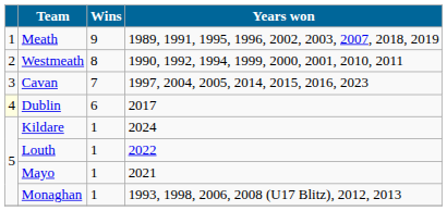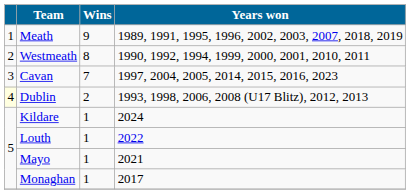 <table class="wikitable">
 <tr>
 <th style="background:#069; color:white;"></th>
 <th style="background:#069; color:white;">Team</th>
 <th style="background:#069; color:white;">Wins</th>
 <th style="background:#069; color:white;">Years won</th>
 </tr>
 <tr>
 <td>1</td>
 <td><a href='#'>Meath</a></td>
 <td>9</td>
 <td>1989, 1991, 1995, 1996, 2002, 2003, <a href='#'>2007</a>, 2018, 2019</td>
 </tr>
 <tr>
 <td>2</td>
 <td><a href='#'>Westmeath</a></td>
 <td>8</td>
 <td>1990, 1992, 1994, 1999, 2000, 2001, 2010, 2011</td>
 </tr>
 <tr>
 <td>3</td>
 <td><a href='#'>Cavan</a></td>
 <td>7</td>
 <td>1997, 2004, 2005, 2014, 2015, 2016, 2023</td>
 </tr>
 <tr>
 <td style="background: lightyellow;">4</td>
 <td><a href='#'>Dublin</a></td>
-<td>6</td>
-<td>2017</td>
+<td>2</td>
+<td>1993, 1998, 2006, 2008 (U17 Blitz), 2012, 2013</td>
 </tr>
 <tr>
 <td rowspan=4>5</td>
 <td><a href='#'>Kildare</a></td>
 <td>1</td>
 <td>2024</td>
 </tr>
 <tr>
 <td><a href='#'>Louth</a></td>
 <td>1</td>
 <td><a href='#'>2022</a></td>
 </tr>
 <tr>
 <td><a href='#'>Mayo</a></td>
 <td>1</td>
 <td>2021</td>
 </tr>
 <tr>
 <td><a href='#'>Monaghan</a></td>
 <td>1</td>
-<td>1993, 1998, 2006, 2008 (U17 Blitz), 2012, 2013</td>
+<td>2017</td>
 </tr>
 <tr>
 </tr>
 </table>
